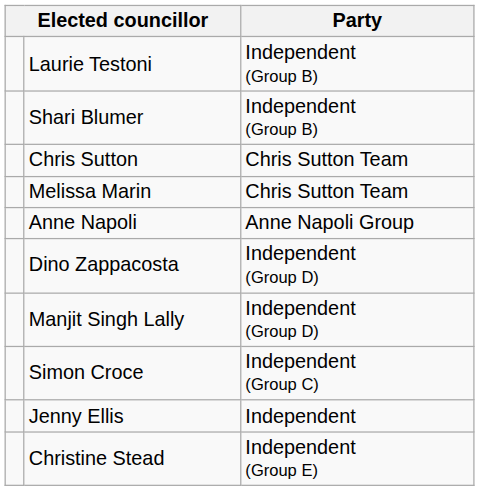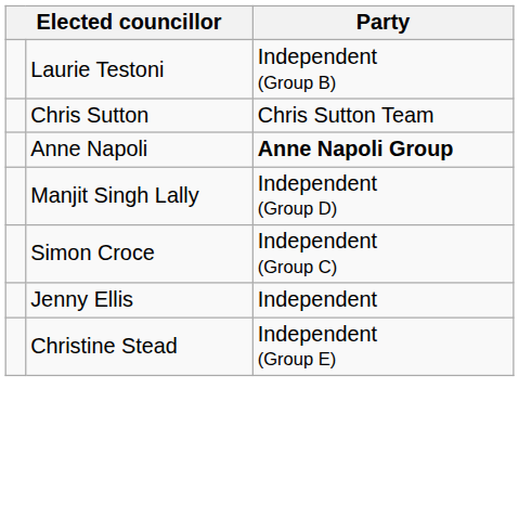 <table class="wikitable" style="float:right;clear:right;width:30%">
 <tr>
 <th colspan="2">Elected councillor</th>
 <th>Party</th>
 </tr>
 <tr>
 <td> </td>
 <td>Laurie Testoni</td>
 <td>Independent <br> <small> (Group B) </small></td>
 </tr>
 <tr>
 <td> </td>
-<td>Shari Blumer</td>
-<td>Independent <br> <small> (Group B) </small></td>
-</tr>
-<tr>
-<td> </td>
 <td>Chris Sutton</td>
 <td>Chris Sutton Team</td>
 </tr>
 <tr>
 <td> </td>
-<td>Melissa Marin</td>
-<td>Chris Sutton Team</td>
-</tr>
-<tr>
-<td> </td>
 <td>Anne Napoli</td>
-<td>Anne Napoli Group</td>
-</tr>
-<tr>
-<td> </td>
-<td>Dino Zappacosta</td>
-<td>Independent <br> <small> (Group D) </small></td>
+<td><strong>Anne Napoli Group</strong></td>
 </tr>
 <tr>
 <td> </td>
 <td>Manjit Singh Lally</td>
 <td>Independent <br> <small> (Group D) </small></td>
 </tr>
 <tr>
 <td> </td>
 <td>Simon Croce</td>
 <td>Independent <br> <small> (Group C) </small></td>
 </tr>
 <tr>
 <td> </td>
 <td>Jenny Ellis</td>
 <td>Independent</td>
 </tr>
 <tr>
 <td> </td>
 <td>Christine Stead</td>
 <td>Independent <br> <small> (Group E) </small></td>
 </tr>
 </table>
